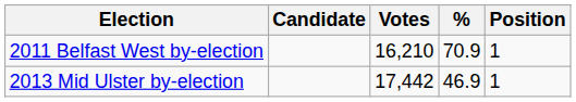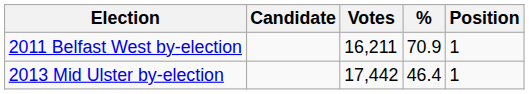 <table class="wikitable sortable">
 <tr>
 <th>Election</th>
 <th>Candidate</th>
 <th>Votes</th>
 <th>%</th>
 <th>Position</th>
 </tr>
 <tr>
 <td><a href='#'>2011 Belfast West by-election</a></td>
 <td></td>
-<td>16,210</td>
+<td>16,211</td>
 <td>70.9</td>
 <td>1</td>
 </tr>
 <tr>
 <td><a href='#'>2013 Mid Ulster by-election</a></td>
 <td></td>
 <td>17,442</td>
-<td>46.9</td>
+<td>46.4</td>
 <td>1</td>
 </tr>
 </table>
